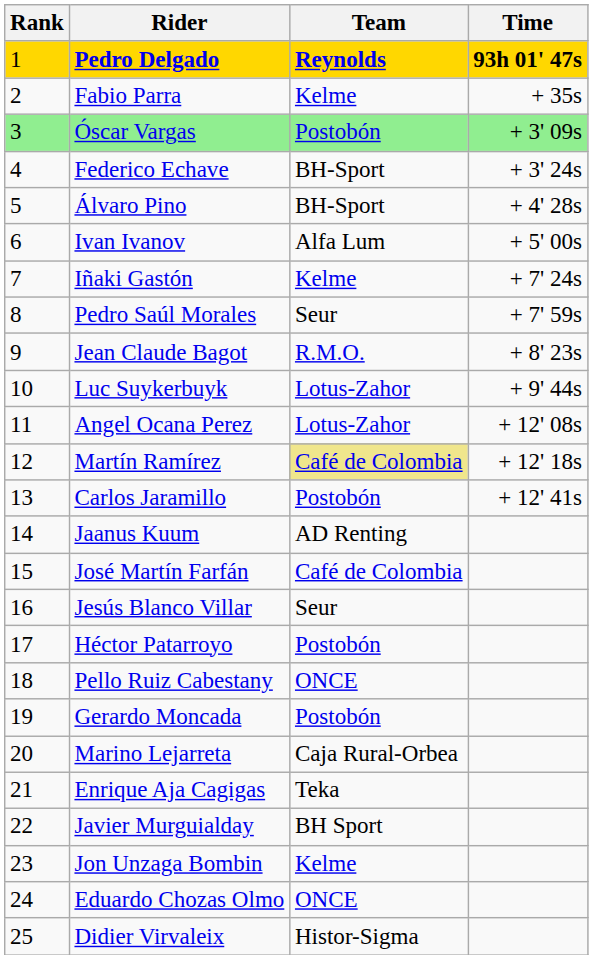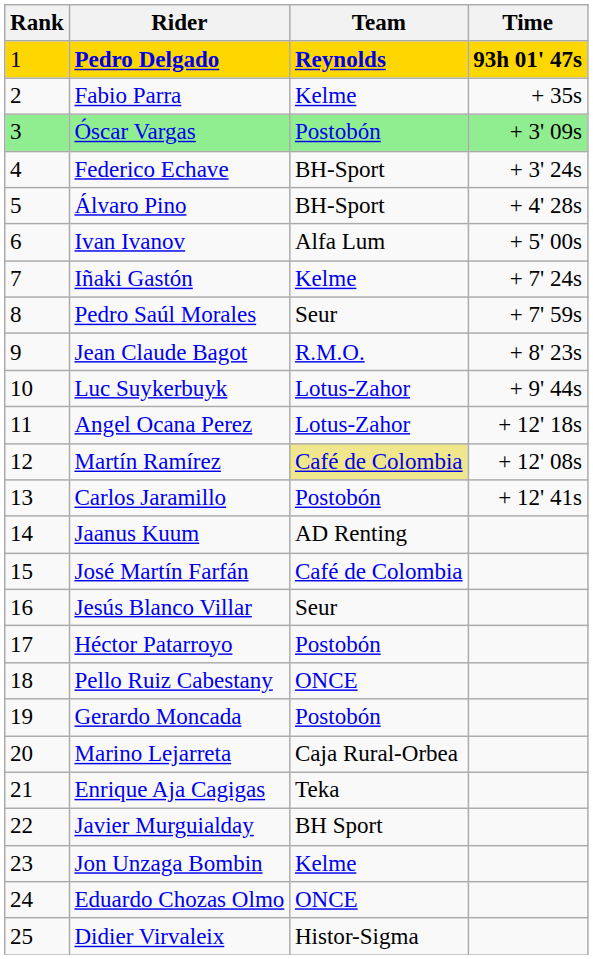 <table class="wikitable">
 <tr>
 <th>Rank</th>
 <th>Rider</th>
 <th>Team</th>
 <th>Time</th>
 </tr>
 <tr bgcolor=gold>
 <td>1</td>
 <td>	<strong><a href='#'>Pedro Delgado</a></strong></td>
 <td><strong><a href='#'>Reynolds</a></strong></td>
 <td align="right"><strong>93h 01' 47s</strong></td>
 </tr>
 <tr>
 <td>2</td>
 <td>	<a href='#'>Fabio Parra</a></td>
 <td><a href='#'>Kelme</a></td>
 <td align="right">+ 35s</td>
 </tr>
 <tr bgcolor=lightgreen>
 <td>3</td>
 <td>	<a href='#'>Óscar Vargas</a></td>
 <td><a href='#'>Postobón</a></td>
 <td align="right">+ 3' 09s</td>
 </tr>
 <tr>
 <td>4</td>
 <td>	<a href='#'>Federico Echave</a></td>
 <td>BH-Sport</td>
 <td align="right">+ 3' 24s</td>
 </tr>
 <tr>
 <td>5</td>
 <td>	<a href='#'>Álvaro Pino</a></td>
 <td>BH-Sport</td>
 <td align="right">+ 4' 28s</td>
 </tr>
 <tr>
 <td>6</td>
 <td>	<a href='#'>Ivan Ivanov</a></td>
 <td>Alfa Lum</td>
 <td align="right">+ 5' 00s</td>
 </tr>
 <tr>
 <td>7</td>
 <td>	<a href='#'>Iñaki Gastón</a></td>
 <td><a href='#'>Kelme</a></td>
 <td align="right">+ 7' 24s</td>
 </tr>
 <tr>
 <td>8</td>
 <td>	<a href='#'>Pedro Saúl Morales</a></td>
 <td>Seur</td>
 <td align="right">+ 7' 59s</td>
 </tr>
 <tr>
 <td>9</td>
 <td>	<a href='#'>Jean Claude Bagot</a></td>
 <td><a href='#'>R.M.O.</a></td>
 <td align="right">+ 8' 23s</td>
 </tr>
 <tr>
 <td>10</td>
 <td>	<a href='#'>Luc Suykerbuyk</a></td>
 <td><a href='#'>Lotus-Zahor</a></td>
 <td align="right">+ 9' 44s</td>
 </tr>
 <tr>
 <td>11</td>
 <td>	<a href='#'>Angel Ocana Perez</a></td>
 <td><a href='#'>Lotus-Zahor</a></td>
-<td align="right">+ 12' 08s</td>
+<td align="right">+ 12' 18s</td>
 </tr>
 <tr>
 <td>12</td>
 <td>	<a href='#'>Martín Ramírez</a></td>
 <td style="background: khaki;"><a href='#'>Café de Colombia</a></td>
-<td align="right">+ 12' 18s</td>
+<td align="right">+ 12' 08s</td>
 </tr>
 <tr>
 <td>13</td>
 <td>	<a href='#'>Carlos Jaramillo</a></td>
 <td><a href='#'>Postobón</a></td>
 <td align="right">+ 12' 41s</td>
 </tr>
 <tr>
 <td>14</td>
 <td>	<a href='#'>Jaanus Kuum</a></td>
 <td>AD Renting</td>
 <td align="right"></td>
 </tr>
 <tr>
 <td>15</td>
 <td>	<a href='#'>José Martín Farfán</a></td>
 <td><a href='#'>Café de Colombia</a></td>
 <td align="right"></td>
 </tr>
 <tr>
 <td>16</td>
 <td>	<a href='#'>Jesús Blanco Villar</a></td>
 <td>Seur</td>
 <td align="right"></td>
 </tr>
 <tr>
 <td>17</td>
 <td>	<a href='#'>Héctor Patarroyo</a></td>
 <td><a href='#'>Postobón</a></td>
 <td align="right"></td>
 </tr>
 <tr>
 <td>18</td>
 <td>	<a href='#'>Pello Ruiz Cabestany</a></td>
 <td><a href='#'>ONCE</a></td>
 <td align="right"></td>
 </tr>
 <tr>
 <td>19</td>
 <td>	<a href='#'>Gerardo Moncada</a></td>
 <td><a href='#'>Postobón</a></td>
 <td align="right"></td>
 </tr>
 <tr>
 <td>20</td>
 <td>	<a href='#'>Marino Lejarreta</a></td>
 <td>Caja Rural-Orbea</td>
 <td align="right"></td>
 </tr>
 <tr>
 <td>21</td>
 <td>	<a href='#'>Enrique Aja Cagigas</a></td>
 <td>Teka</td>
 <td align="right"></td>
 </tr>
 <tr>
 <td>22</td>
 <td>	<a href='#'>Javier Murguialday</a></td>
 <td>BH Sport</td>
 <td align="right"></td>
 </tr>
 <tr>
 <td>23</td>
 <td>	<a href='#'>Jon Unzaga Bombin</a></td>
 <td><a href='#'>Kelme</a></td>
 <td align="right"></td>
 </tr>
 <tr>
 <td>24</td>
 <td>	<a href='#'>Eduardo Chozas Olmo</a></td>
 <td><a href='#'>ONCE</a></td>
 <td align="right"></td>
 </tr>
 <tr>
 <td>25</td>
 <td>	<a href='#'>Didier Virvaleix</a></td>
 <td>Histor-Sigma</td>
 <td align="right"></td>
 </tr>
 </table>
